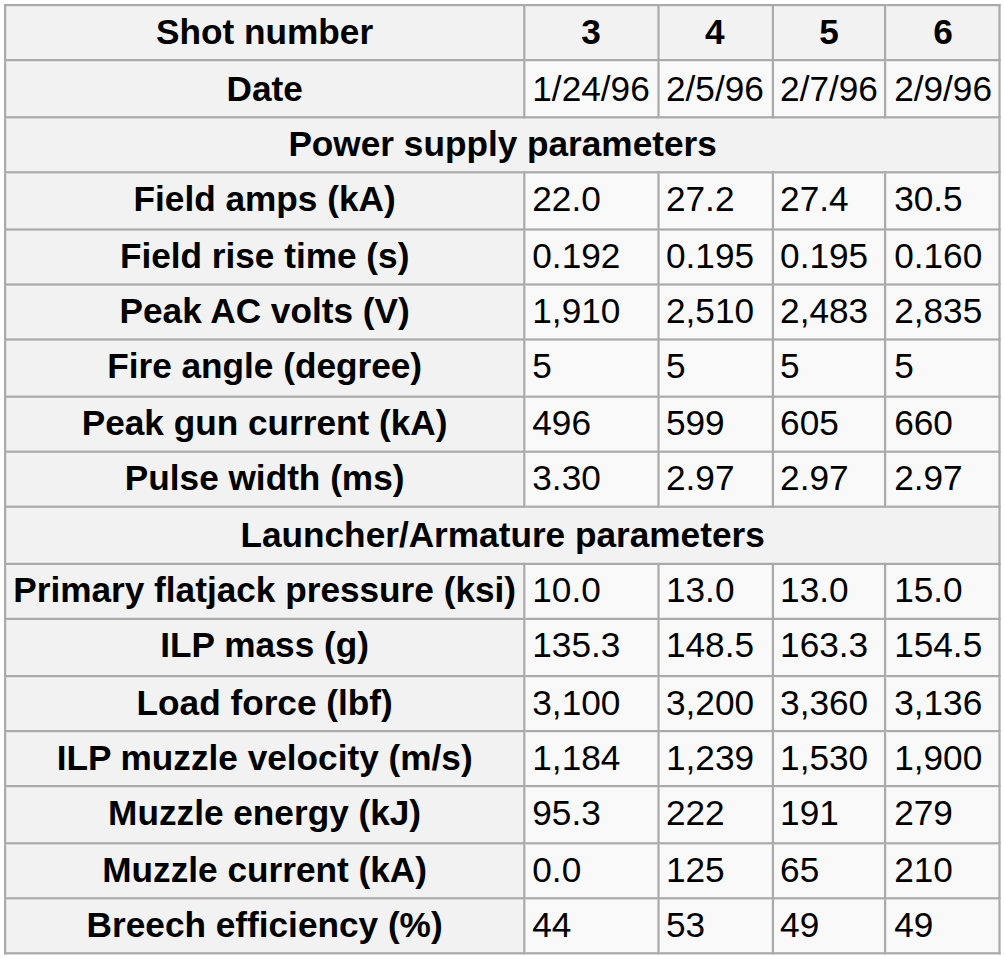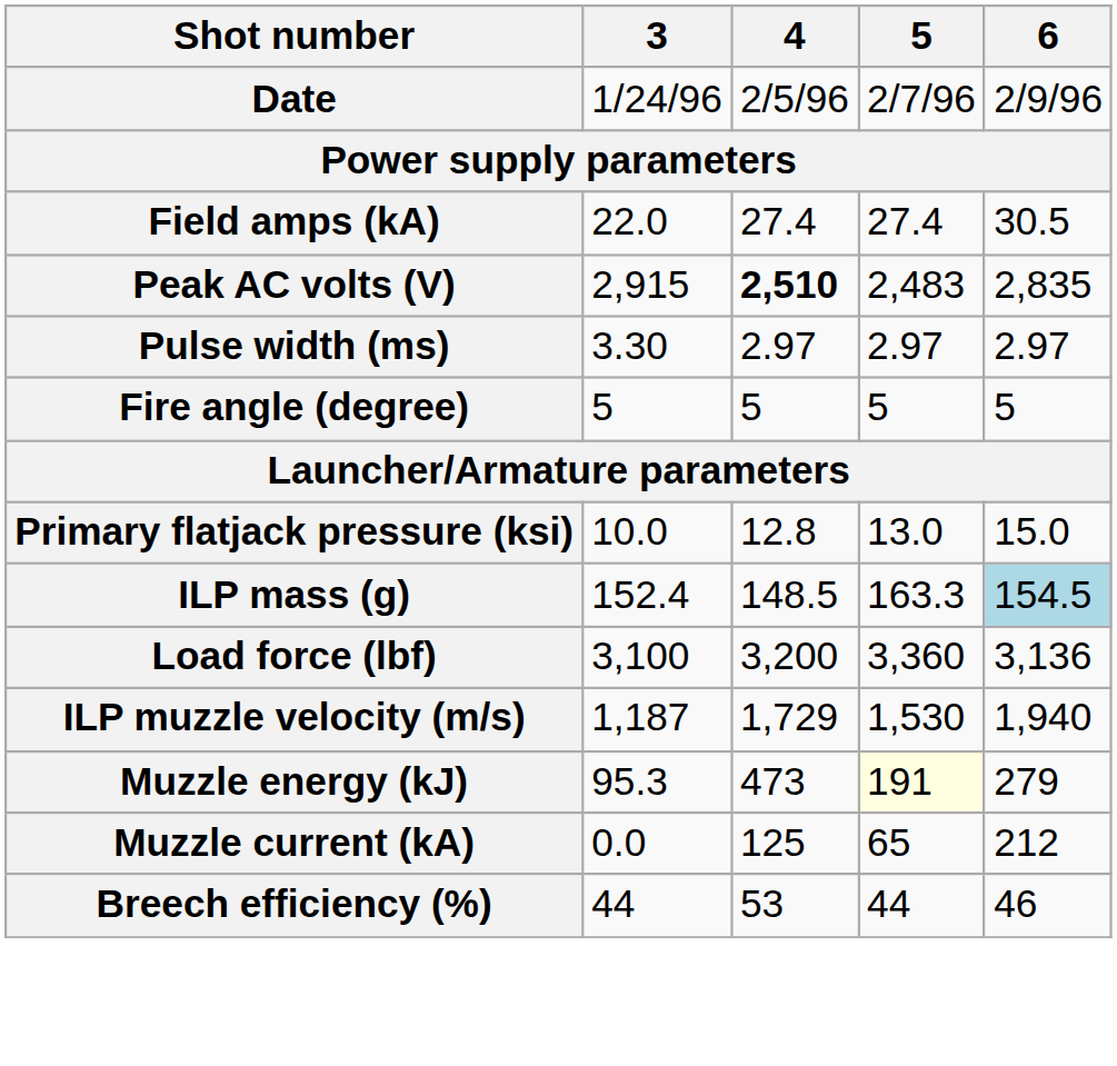 <table class="wikitable">
 <tr>
 <th>Shot number</th>
 <th>3</th>
 <th>4</th>
 <th>5</th>
 <th>6</th>
 </tr>
 <tr>
 <th>Date</th>
 <td>1/24/96</td>
 <td>2/5/96</td>
 <td>2/7/96</td>
 <td>2/9/96</td>
 </tr>
 <tr>
 <th colspan="5">Power supply parameters</th>
 </tr>
 <tr>
 <th>Field amps (kA)</th>
 <td>22.0</td>
-<td>27.2</td>
+<td>27.4</td>
 <td>27.4</td>
 <td>30.5</td>
 </tr>
 <tr>
-<th>Field rise time (s)</th>
-<td>0.192</td>
-<td>0.195</td>
-<td>0.195</td>
-<td>0.160</td>
+<th>Peak AC volts (V)</th>
+<td>2,915</td>
+<td><strong>2,510</strong></td>
+<td>2,483</td>
+<td>2,835</td>
 </tr>
 <tr>
-<th>Peak AC volts (V)</th>
-<td>1,910</td>
-<td>2,510</td>
-<td>2,483</td>
-<td>2,835</td>
+<th>Pulse width (ms)</th>
+<td>3.30</td>
+<td>2.97</td>
+<td>2.97</td>
+<td>2.97</td>
 </tr>
 <tr>
 <th>Fire angle (degree)</th>
 <td>5</td>
 <td>5</td>
 <td>5</td>
 <td>5</td>
 </tr>
 <tr>
-<th>Peak gun current (kA)</th>
-<td>496</td>
-<td>599</td>
-<td>605</td>
-<td>660</td>
-</tr>
-<tr>
-<th>Pulse width (ms)</th>
-<td>3.30</td>
-<td>2.97</td>
-<td>2.97</td>
-<td>2.97</td>
-</tr>
-<tr>
 <th colspan="5">Launcher/Armature parameters</th>
 </tr>
 <tr>
 <th>Primary flatjack pressure (ksi)</th>
 <td>10.0</td>
-<td>13.0</td>
+<td>12.8</td>
 <td>13.0</td>
 <td>15.0</td>
 </tr>
 <tr>
 <th>ILP mass (g)</th>
-<td>135.3</td>
+<td>152.4</td>
 <td>148.5</td>
 <td>163.3</td>
-<td>154.5</td>
+<td style="background: lightblue;">154.5</td>
 </tr>
 <tr>
 <th>Load force (lbf)</th>
 <td>3,100</td>
 <td>3,200</td>
 <td>3,360</td>
 <td>3,136</td>
 </tr>
 <tr>
 <th>ILP muzzle velocity (m/s)</th>
-<td>1,184</td>
-<td>1,239</td>
+<td>1,187</td>
+<td>1,729</td>
 <td>1,530</td>
-<td>1,900</td>
+<td>1,940</td>
 </tr>
 <tr>
 <th>Muzzle energy (kJ)</th>
 <td>95.3</td>
-<td>222</td>
-<td>191</td>
+<td>473</td>
+<td style="background: lightyellow;">191</td>
 <td>279</td>
 </tr>
 <tr>
 <th>Muzzle current (kA)</th>
 <td>0.0</td>
 <td>125</td>
 <td>65</td>
-<td>210</td>
+<td>212</td>
 </tr>
 <tr>
 <th>Breech efficiency (%)</th>
 <td>44</td>
 <td>53</td>
-<td>49</td>
-<td>49</td>
+<td>44</td>
+<td>46</td>
 </tr>
 </table>
